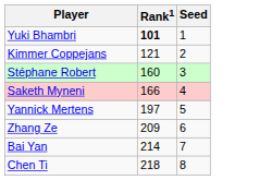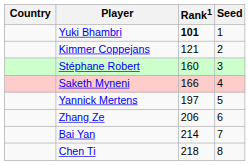 <table class="sortable wikitable">
 <tr>
+<th width="70">Country</th>
 <th width="175">Player</th>
 <th>Rank<sup>1</sup></th>
 <th>Seed</th>
 </tr>
 <tr>
+<td></td>
 <td><a href='#'>Yuki Bhambri</a></td>
 <td><strong>101</strong></td>
 <td>1</td>
 </tr>
 <tr>
+<td></td>
 <td><a href='#'>Kimmer Coppejans</a></td>
 <td>121</td>
 <td>2</td>
 </tr>
 <tr style="background:#cfc;">
+<td></td>
 <td><a href='#'>Stéphane Robert</a></td>
 <td>160</td>
 <td>3</td>
 </tr>
 <tr style="background:#fcc;">
+<td></td>
 <td><a href='#'>Saketh Myneni</a></td>
 <td>166</td>
 <td>4</td>
 </tr>
 <tr>
+<td></td>
 <td><a href='#'>Yannick Mertens</a></td>
 <td>197</td>
 <td>5</td>
 </tr>
 <tr>
+<td></td>
 <td><a href='#'>Zhang Ze</a></td>
-<td>209</td>
+<td>206</td>
 <td>6</td>
 </tr>
 <tr>
+<td></td>
 <td><a href='#'>Bai Yan</a></td>
 <td>214</td>
 <td>7</td>
 </tr>
 <tr>
+<td></td>
 <td><a href='#'>Chen Ti</a></td>
 <td>218</td>
 <td>8</td>
 </tr>
 </table>
